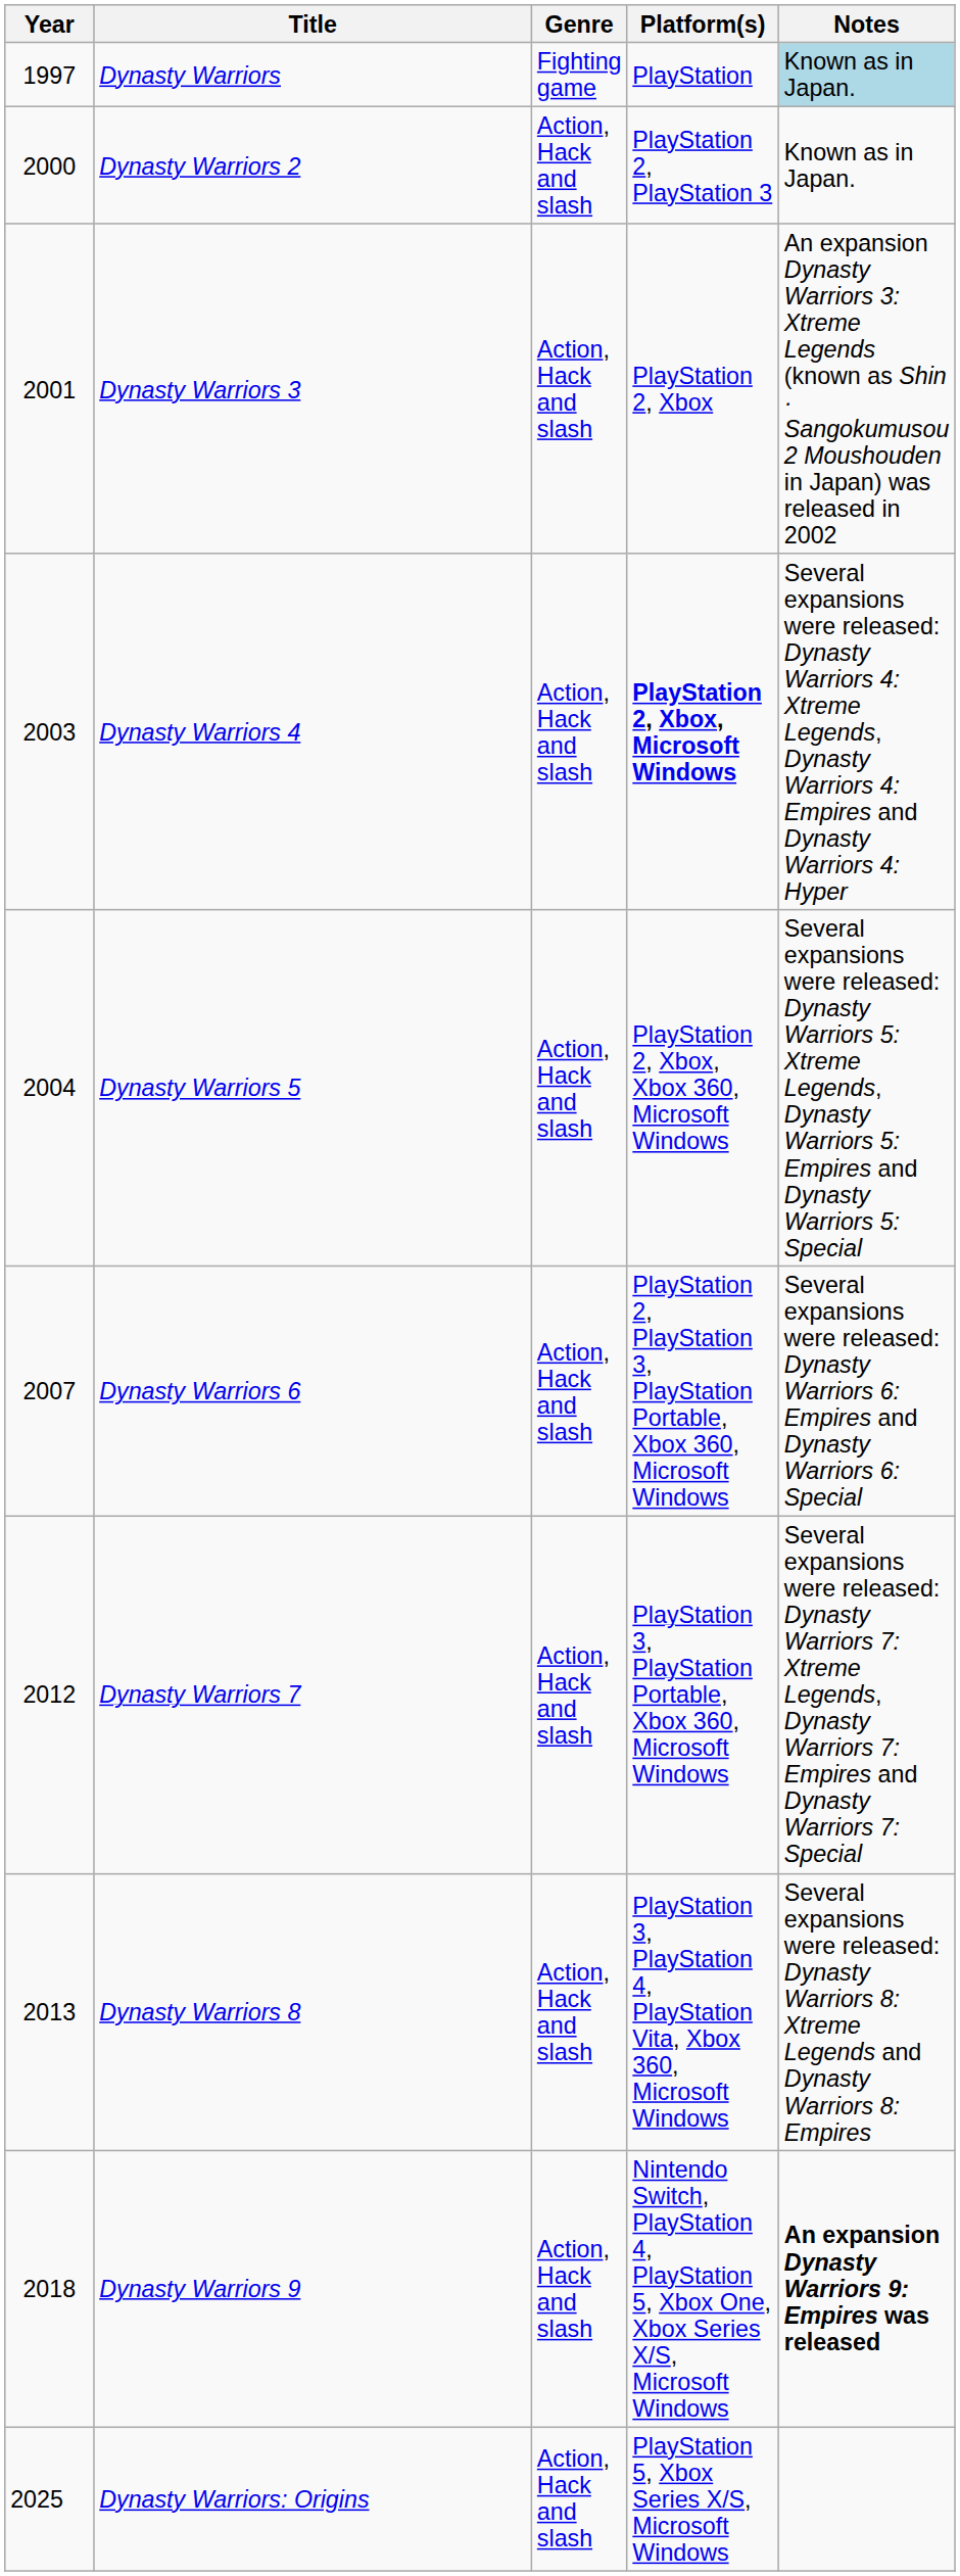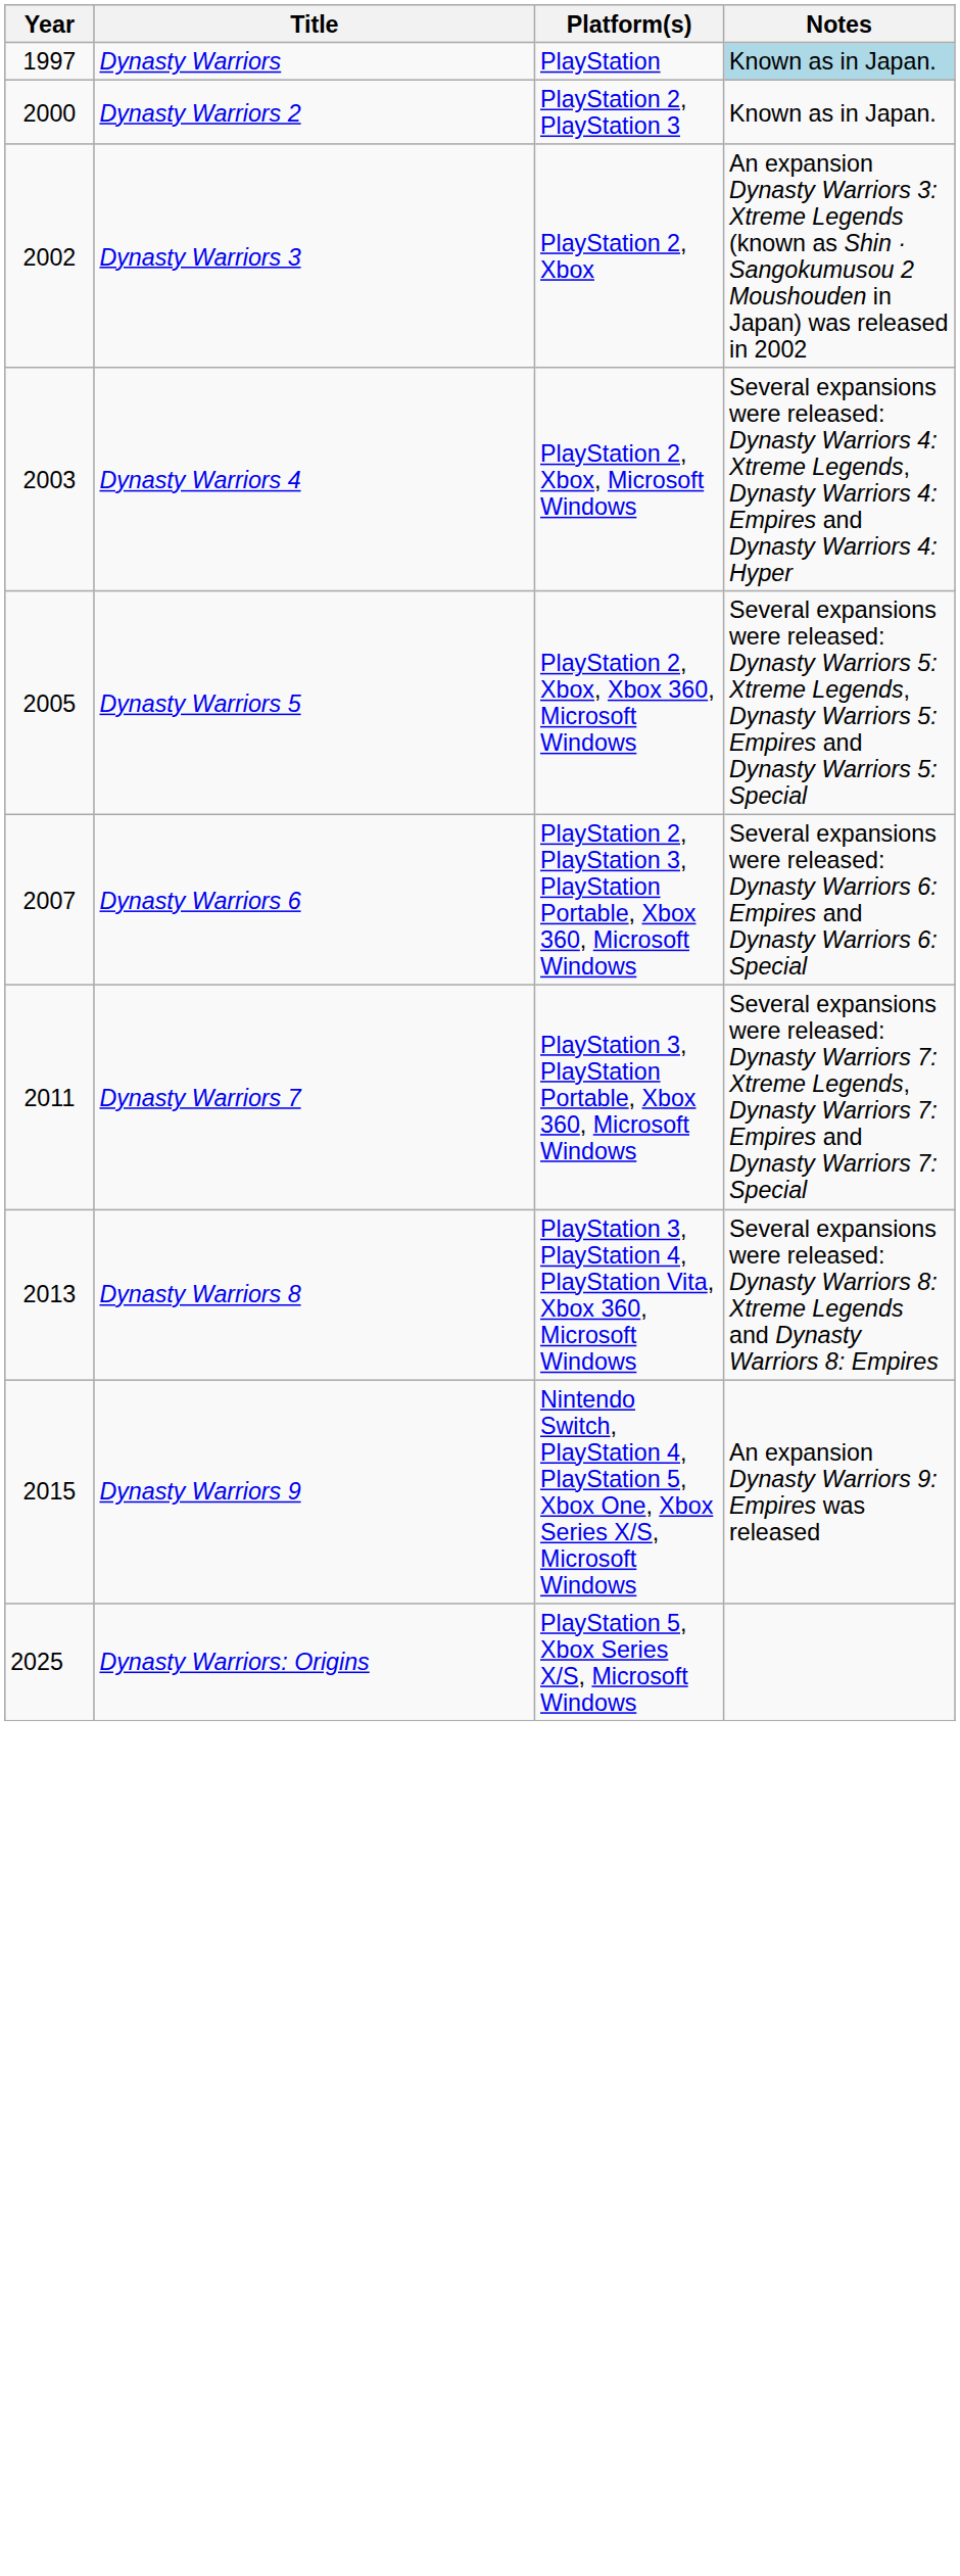 <table class="wikitable sortable" style="font-size: 95%;">
 <tr>
 <th style="width:50px;">Year</th>
 <th style="width:275px;">Title</th>
-<th style="min-width:50px;">Genre</th>
 <th style="min-width:90px;">Platform(s)</th>
 <th class="unsortable">Notes</th>
 </tr>
 <tr>
 <td style="text-align: center;">1997</td>
 <td><em><a href='#'>Dynasty Warriors</a></em></td>
-<td><a href='#'>Fighting game</a></td>
 <td><a href='#'>PlayStation</a></td>
 <td style="background: lightblue;">Known as  in Japan.</td>
 </tr>
 <tr>
 <td style="text-align: center;">2000</td>
 <td><em><a href='#'>Dynasty Warriors 2</a></em></td>
-<td><a href='#'>Action</a>, <a href='#'>Hack and slash</a></td>
 <td><a href='#'>PlayStation 2</a>, <a href='#'>PlayStation 3</a></td>
 <td>Known as  in Japan.</td>
 </tr>
 <tr>
-<td style="text-align: center;">2001</td>
+<td style="text-align: center;">2002</td>
 <td><em><a href='#'>Dynasty Warriors 3</a></em></td>
-<td><a href='#'>Action</a>, <a href='#'>Hack and slash</a></td>
 <td><a href='#'>PlayStation 2</a>, <a href='#'>Xbox</a></td>
 <td>An expansion <em>Dynasty Warriors 3: Xtreme Legends</em> (known as <em>Shin · Sangokumusou 2 Moushouden</em> in Japan) was released in 2002</td>
 </tr>
 <tr>
 <td style="text-align: center;">2003</td>
 <td><em><a href='#'>Dynasty Warriors 4</a></em></td>
-<td><a href='#'>Action</a>, <a href='#'>Hack and slash</a></td>
-<td><strong><a href='#'>PlayStation 2</a>, <a href='#'>Xbox</a>, <a href='#'>Microsoft Windows</a></strong></td>
+<td><a href='#'>PlayStation 2</a>, <a href='#'>Xbox</a>, <a href='#'>Microsoft Windows</a></td>
 <td>Several expansions were released: <em>Dynasty Warriors 4: Xtreme Legends</em>, <em>Dynasty Warriors 4: Empires</em>  and <em>Dynasty Warriors 4: Hyper</em></td>
 </tr>
 <tr>
-<td style="text-align: center;">2004</td>
+<td style="text-align: center;">2005</td>
 <td><em><a href='#'>Dynasty Warriors 5</a></em></td>
-<td><a href='#'>Action</a>, <a href='#'>Hack and slash</a></td>
 <td><a href='#'>PlayStation 2</a>, <a href='#'>Xbox</a>, <a href='#'>Xbox 360</a>, <a href='#'>Microsoft Windows</a></td>
 <td>Several expansions were released: <em>Dynasty Warriors 5: Xtreme Legends</em>, <em>Dynasty Warriors 5: Empires</em>  and <em>Dynasty Warriors 5: Special</em></td>
 </tr>
 <tr>
 <td style="text-align: center;">2007</td>
 <td><em><a href='#'>Dynasty Warriors 6</a></em></td>
-<td><a href='#'>Action</a>, <a href='#'>Hack and slash</a></td>
 <td><a href='#'>PlayStation 2</a>, <a href='#'>PlayStation 3</a>, <a href='#'>PlayStation Portable</a>,  <a href='#'>Xbox 360</a>, <a href='#'>Microsoft Windows</a></td>
 <td>Several expansions were released: <em>Dynasty Warriors 6: Empires</em>  and <em>Dynasty Warriors 6: Special</em></td>
 </tr>
 <tr>
-<td style="text-align: center;">2012</td>
+<td style="text-align: center;">2011</td>
 <td><em><a href='#'>Dynasty Warriors 7</a></em></td>
-<td><a href='#'>Action</a>, <a href='#'>Hack and slash</a></td>
 <td><a href='#'>PlayStation 3</a>, <a href='#'>PlayStation Portable</a>, <a href='#'>Xbox 360</a>, <a href='#'>Microsoft Windows</a></td>
 <td>Several expansions were released: <em>Dynasty Warriors 7: Xtreme Legends</em>, <em>Dynasty Warriors 7: Empires</em>  and <em>Dynasty Warriors 7: Special</em></td>
 </tr>
 <tr>
 <td style="text-align: center;">2013</td>
 <td><em><a href='#'>Dynasty Warriors 8</a></em></td>
-<td><a href='#'>Action</a>, <a href='#'>Hack and slash</a></td>
 <td><a href='#'>PlayStation 3</a>, <a href='#'>PlayStation 4</a>, <a href='#'>PlayStation Vita</a>, <a href='#'>Xbox 360</a>, <a href='#'>Microsoft Windows</a></td>
 <td>Several expansions were released: <em>Dynasty Warriors 8: Xtreme Legends</em> and <em>Dynasty Warriors 8: Empires</em></td>
 </tr>
 <tr>
-<td style="text-align: center;">2018</td>
+<td style="text-align: center;">2015</td>
 <td><em><a href='#'>Dynasty Warriors 9</a></em></td>
-<td><a href='#'>Action</a>, <a href='#'>Hack and slash</a></td>
 <td><a href='#'>Nintendo Switch</a>, <a href='#'>PlayStation 4</a>, <a href='#'>PlayStation 5</a>, <a href='#'>Xbox One</a>, <a href='#'>Xbox Series X/S</a>, <a href='#'>Microsoft Windows</a></td>
-<td><strong>An expansion <em>Dynasty Warriors 9: Empires</em> was released</strong></td>
+<td>An expansion <em>Dynasty Warriors 9: Empires</em> was released</td>
 </tr>
 <tr>
 <td>2025</td>
 <td><em><a href='#'>Dynasty Warriors: Origins</a></em></td>
-<td><a href='#'>Action</a>, <a href='#'>Hack and slash</a></td>
 <td><a href='#'>PlayStation 5</a>, <a href='#'>Xbox Series X/S</a>, <a href='#'>Microsoft Windows</a></td>
 <td></td>
 </tr>
 </table>
